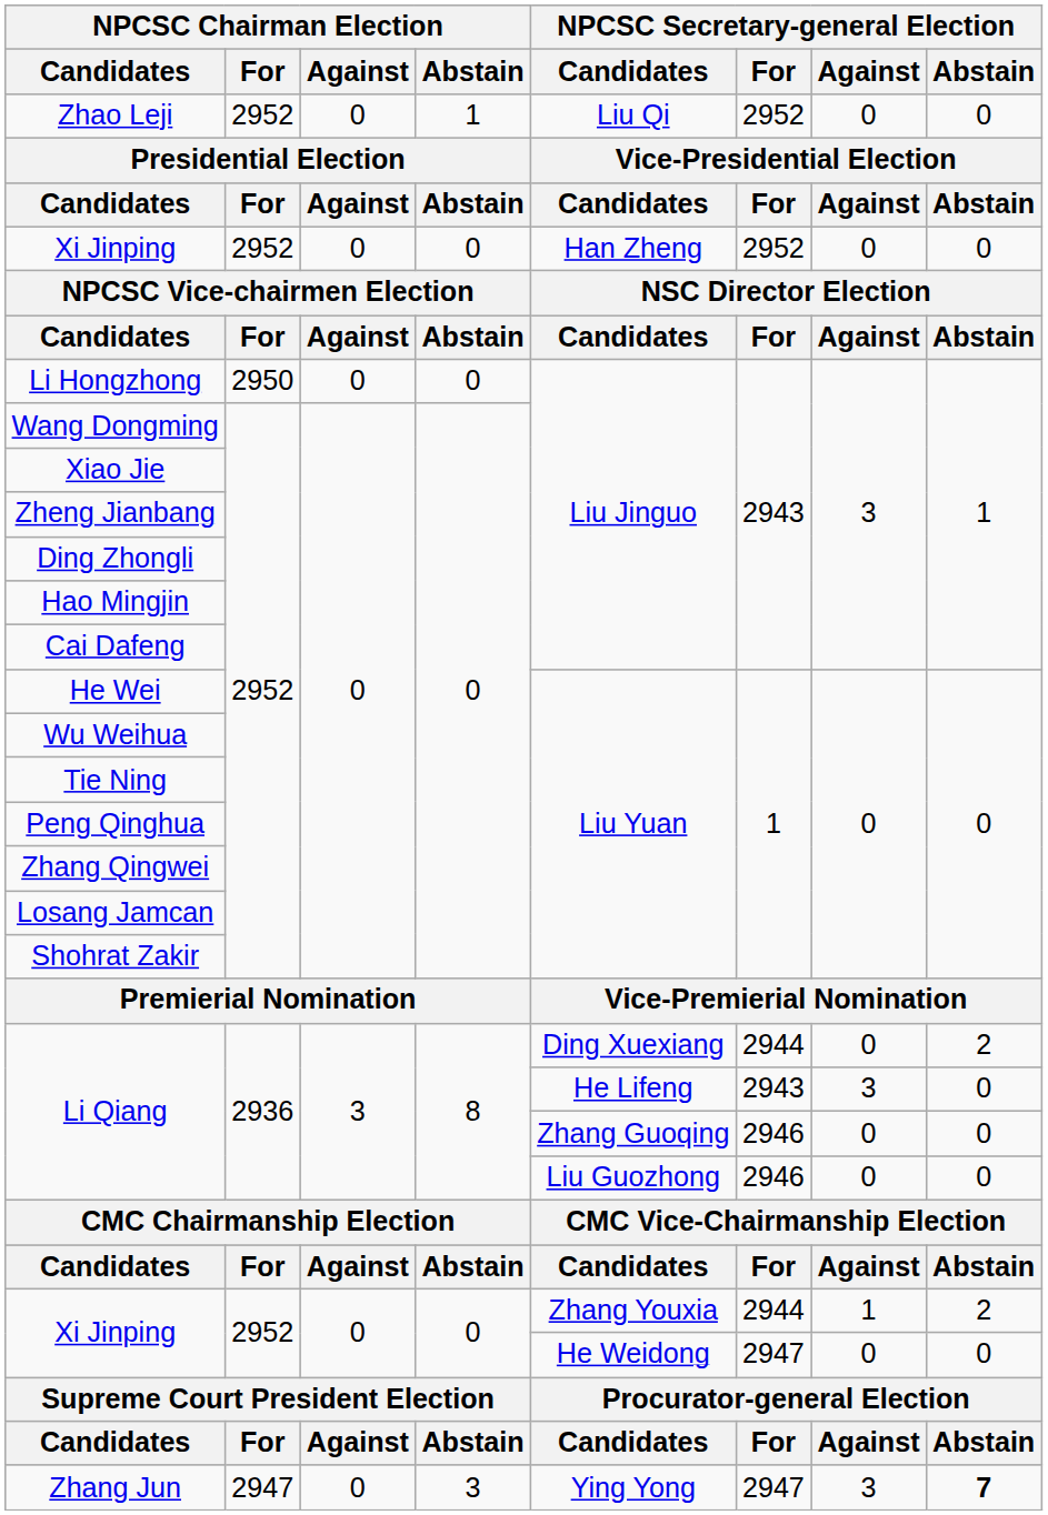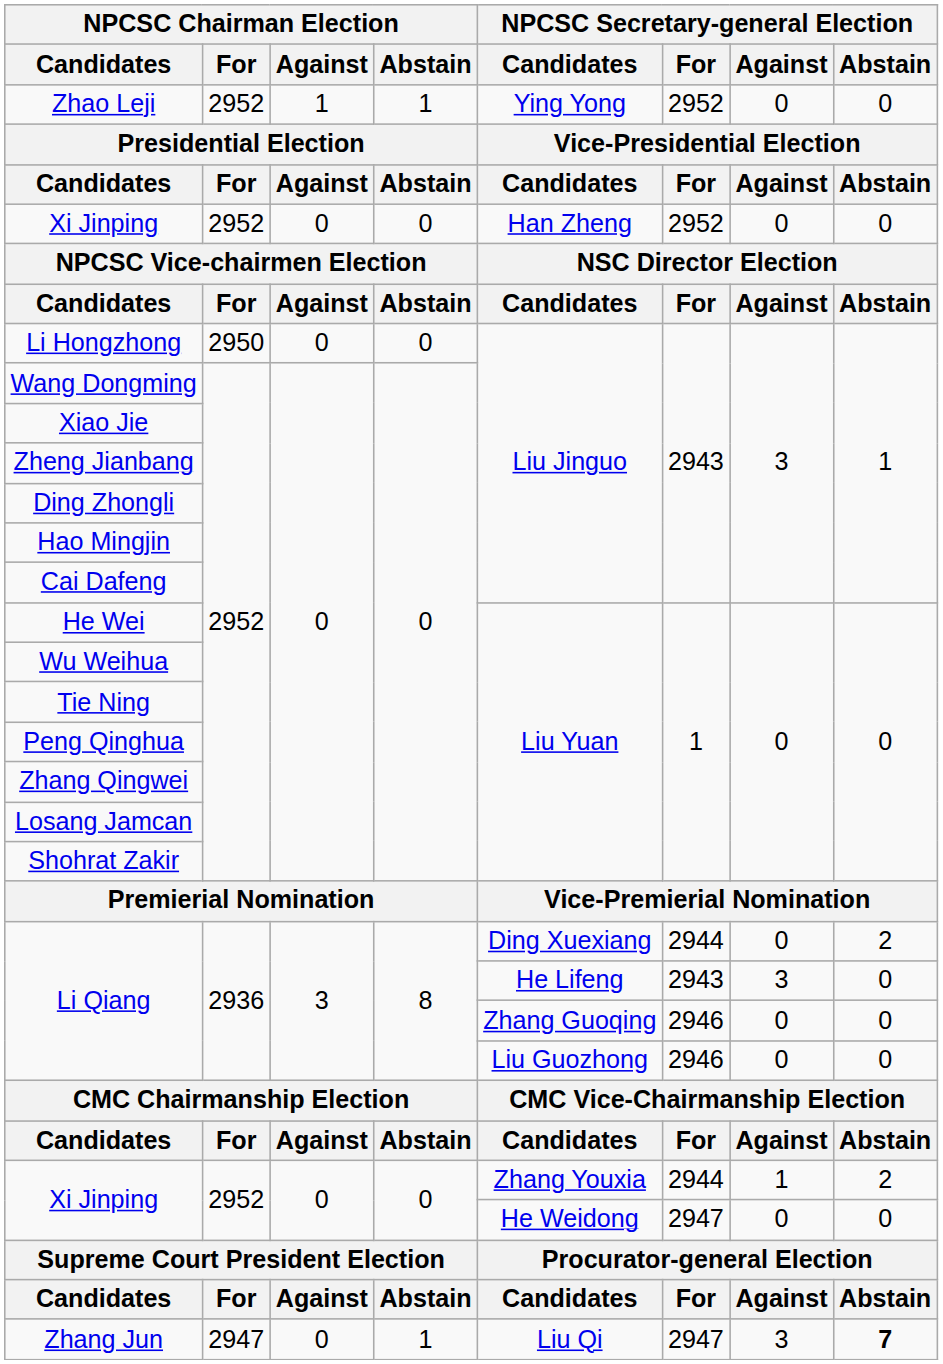 <table class="wikitable" style="text-align: center;">
 <tr>
 <th colspan="4">NPCSC Chairman Election</th>
 <th colspan="4">NPCSC Secretary-general Election</th>
 </tr>
 <tr>
 <th>Candidates</th>
 <th>For</th>
 <th>Against</th>
 <th>Abstain</th>
 <th>Candidates</th>
 <th>For</th>
 <th>Against</th>
 <th>Abstain</th>
 </tr>
 <tr>
 <td><a href='#'>Zhao Leji</a></td>
 <td>2952</td>
-<td>0</td>
 <td>1</td>
-<td><a href='#'>Liu Qi</a></td>
+<td>1</td>
+<td><a href='#'>Ying Yong</a></td>
 <td>2952</td>
 <td>0</td>
 <td>0</td>
 </tr>
 <tr>
 <th colspan="4">Presidential Election</th>
 <th colspan="4">Vice-Presidential Election</th>
 </tr>
 <tr>
 <th>Candidates</th>
 <th>For</th>
 <th>Against</th>
 <th>Abstain</th>
 <th>Candidates</th>
 <th>For</th>
 <th>Against</th>
 <th>Abstain</th>
 </tr>
 <tr>
 <td><a href='#'>Xi Jinping</a></td>
 <td>2952</td>
 <td>0</td>
 <td>0</td>
 <td><a href='#'>Han Zheng</a></td>
 <td>2952</td>
 <td>0</td>
 <td>0</td>
 </tr>
 <tr>
 <th colspan="4">NPCSC Vice-chairmen Election</th>
 <th colspan="4">NSC Director Election</th>
 </tr>
 <tr>
 <th>Candidates</th>
 <th>For</th>
 <th>Against</th>
 <th>Abstain</th>
 <th>Candidates</th>
 <th>For</th>
 <th>Against</th>
 <th>Abstain</th>
 </tr>
 <tr>
 <td><a href='#'>Li Hongzhong</a></td>
 <td>2950</td>
 <td>0</td>
 <td>0</td>
 <td rowspan="7"><a href='#'>Liu Jinguo</a></td>
 <td rowspan="7">2943</td>
 <td rowspan="7">3</td>
 <td rowspan="7">1</td>
 </tr>
 <tr>
 <td><a href='#'>Wang Dongming</a></td>
 <td rowspan="13">2952</td>
 <td rowspan="13">0</td>
 <td rowspan="13">0</td>
 </tr>
 <tr>
 <td><a href='#'>Xiao Jie</a></td>
 </tr>
 <tr>
 <td><a href='#'>Zheng Jianbang</a></td>
 </tr>
 <tr>
 <td><a href='#'>Ding Zhongli</a></td>
 </tr>
 <tr>
 <td><a href='#'>Hao Mingjin</a></td>
 </tr>
 <tr>
 <td><a href='#'>Cai Dafeng</a></td>
 </tr>
 <tr>
 <td><a href='#'>He Wei</a></td>
 <td rowspan="7"><a href='#'>Liu Yuan</a></td>
 <td rowspan="7">1</td>
 <td rowspan="7">0</td>
 <td rowspan="7">0</td>
 </tr>
 <tr>
 <td><a href='#'>Wu Weihua</a></td>
 </tr>
 <tr>
 <td><a href='#'>Tie Ning</a></td>
 </tr>
 <tr>
 <td><a href='#'>Peng Qinghua</a></td>
 </tr>
 <tr>
 <td><a href='#'>Zhang Qingwei</a></td>
 </tr>
 <tr>
 <td><a href='#'>Losang Jamcan</a></td>
 </tr>
 <tr>
 <td><a href='#'>Shohrat Zakir</a></td>
 </tr>
 <tr>
 <th colspan="4">Premierial Nomination</th>
 <th colspan="4">Vice-Premierial Nomination</th>
 </tr>
 <tr>
 <td rowspan="4"><a href='#'>Li Qiang</a></td>
 <td rowspan="4">2936</td>
 <td rowspan="4">3</td>
 <td rowspan="4">8</td>
 <td><a href='#'>Ding Xuexiang</a></td>
 <td>2944</td>
 <td>0</td>
 <td>2</td>
 </tr>
 <tr>
 <td><a href='#'>He Lifeng</a></td>
 <td>2943</td>
 <td>3</td>
 <td>0</td>
 </tr>
 <tr>
 <td><a href='#'>Zhang Guoqing</a></td>
 <td>2946</td>
 <td>0</td>
 <td>0</td>
 </tr>
 <tr>
 <td><a href='#'>Liu Guozhong</a></td>
 <td>2946</td>
 <td>0</td>
 <td>0</td>
 </tr>
 <tr>
 <th colspan="4">CMC Chairmanship Election</th>
 <th colspan="4">CMC Vice-Chairmanship Election</th>
 </tr>
 <tr>
 <th>Candidates</th>
 <th>For</th>
 <th>Against</th>
 <th>Abstain</th>
 <th>Candidates</th>
 <th>For</th>
 <th>Against</th>
 <th>Abstain</th>
 </tr>
 <tr>
 <td rowspan="2"><a href='#'>Xi Jinping</a></td>
 <td rowspan="2">2952</td>
 <td rowspan="2">0</td>
 <td rowspan="2">0</td>
 <td><a href='#'>Zhang Youxia</a></td>
 <td>2944</td>
 <td>1</td>
 <td>2</td>
 </tr>
 <tr>
 <td><a href='#'>He Weidong</a></td>
 <td>2947</td>
 <td>0</td>
 <td>0</td>
 </tr>
 <tr>
 <th colspan="4">Supreme Court President Election</th>
 <th colspan="4">Procurator-general Election</th>
 </tr>
 <tr>
 <th>Candidates</th>
 <th>For</th>
 <th>Against</th>
 <th>Abstain</th>
 <th>Candidates</th>
 <th>For</th>
 <th>Against</th>
 <th>Abstain</th>
 </tr>
 <tr>
 <td><a href='#'>Zhang Jun</a></td>
 <td>2947</td>
 <td>0</td>
-<td>3</td>
-<td><a href='#'>Ying Yong</a></td>
+<td>1</td>
+<td><a href='#'>Liu Qi</a></td>
 <td>2947</td>
 <td>3</td>
 <td><strong>7</strong></td>
 </tr>
 </table>
